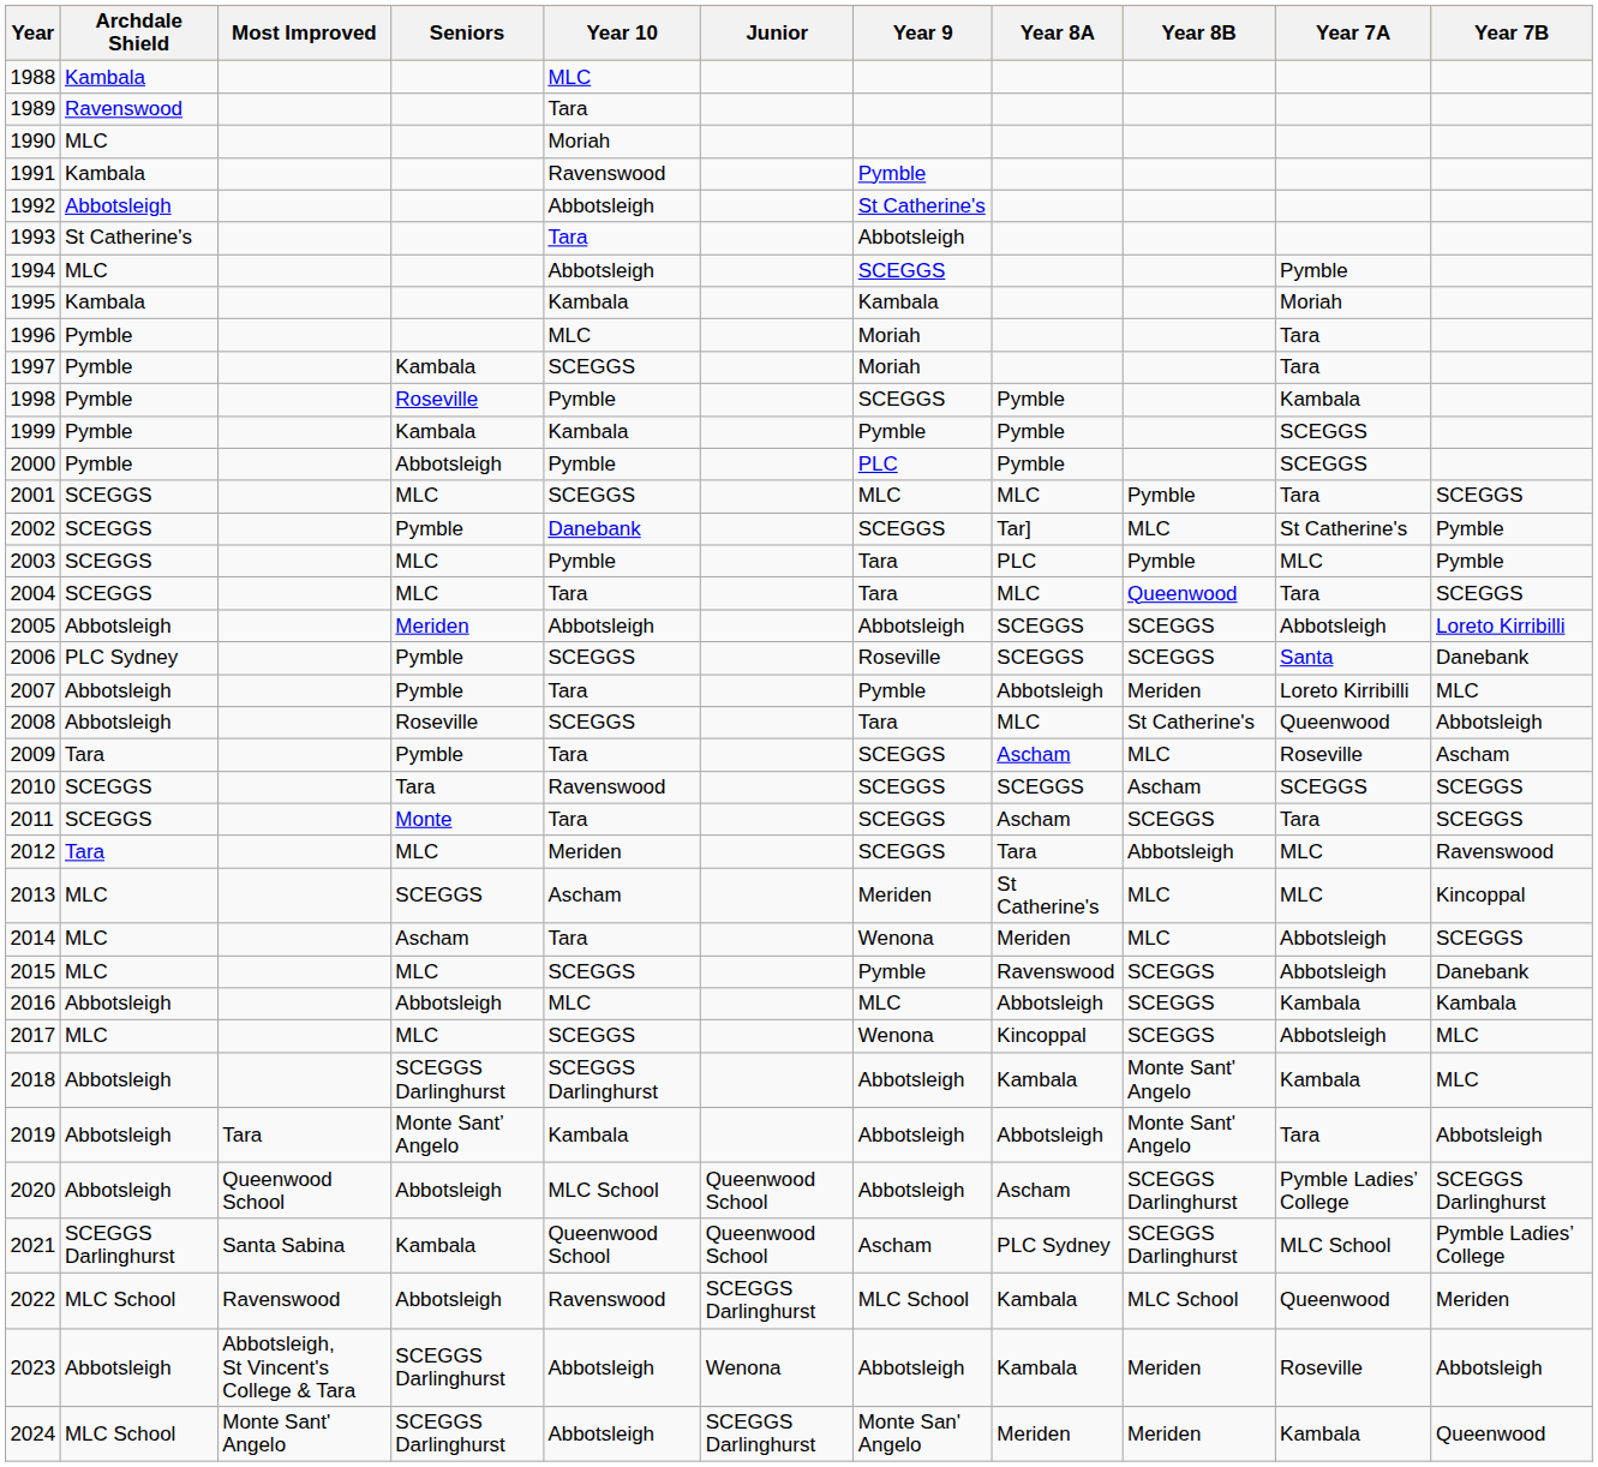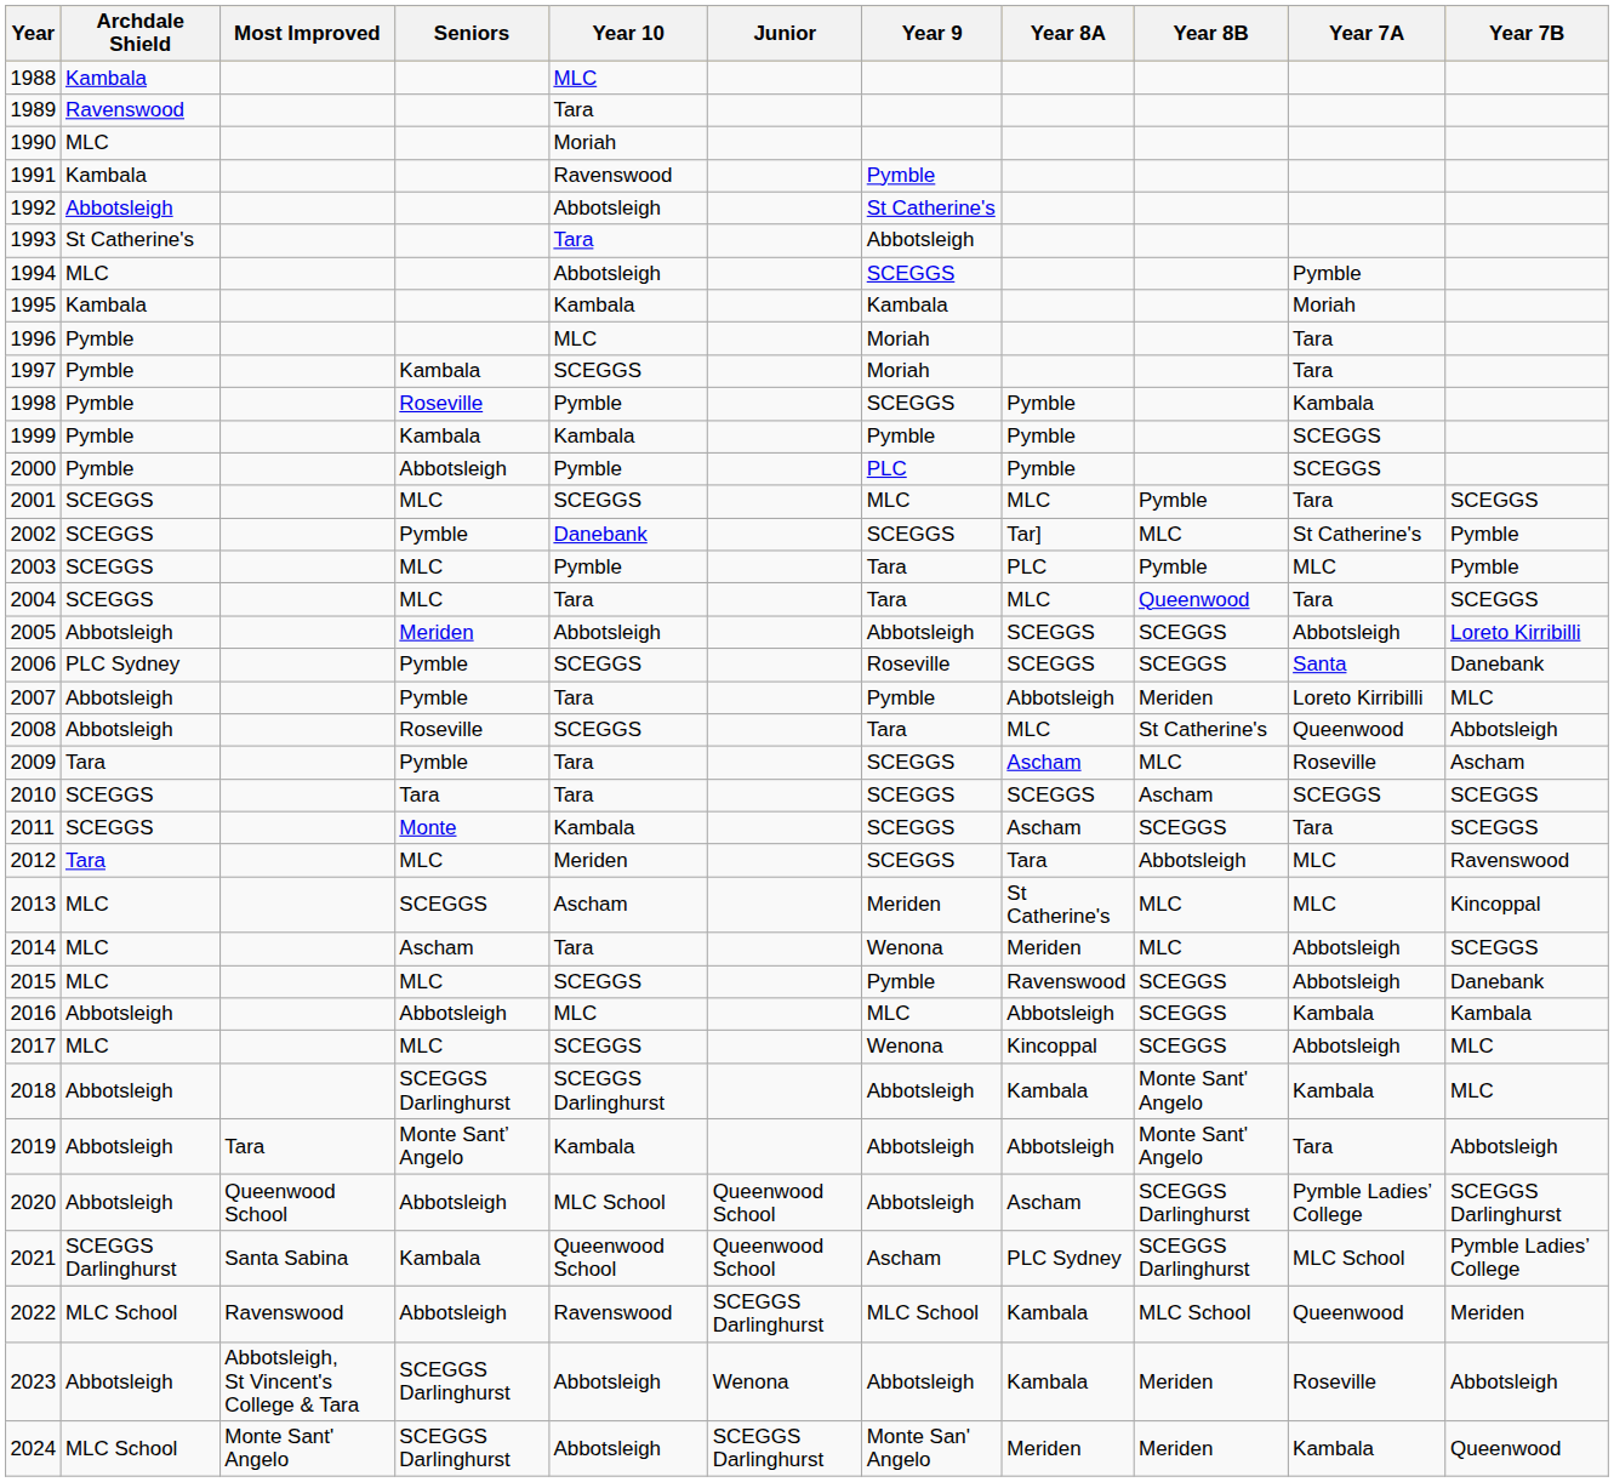 <table class="wikitable sortable">
 <tr style="background:#fc3;">
 <th>Year</th>
 <th>Archdale Shield</th>
 <th>Most Improved</th>
 <th>Seniors</th>
 <th>Year 10</th>
 <th>Junior</th>
 <th>Year 9</th>
 <th>Year 8A</th>
 <th>Year 8B</th>
 <th>Year 7A</th>
 <th>Year 7B</th>
 </tr>
 <tr>
 <td>1988</td>
 <td><a href='#'>Kambala</a></td>
 <td></td>
 <td></td>
 <td><a href='#'>MLC</a></td>
 <td></td>
 <td></td>
 <td></td>
 <td></td>
 <td></td>
 <td></td>
 </tr>
 <tr>
 <td>1989</td>
 <td><a href='#'>Ravenswood</a></td>
 <td></td>
 <td></td>
 <td>Tara</td>
 <td></td>
 <td></td>
 <td></td>
 <td></td>
 <td></td>
 <td></td>
 </tr>
 <tr>
 <td>1990</td>
 <td>MLC</td>
 <td></td>
 <td></td>
 <td>Moriah</td>
 <td></td>
 <td></td>
 <td></td>
 <td></td>
 <td></td>
 <td></td>
 </tr>
 <tr>
 <td>1991</td>
 <td>Kambala</td>
 <td></td>
 <td></td>
 <td>Ravenswood</td>
 <td></td>
 <td><a href='#'>Pymble</a></td>
 <td></td>
 <td></td>
 <td></td>
 <td></td>
 </tr>
 <tr>
 <td>1992</td>
 <td><a href='#'>Abbotsleigh</a></td>
 <td></td>
 <td></td>
 <td>Abbotsleigh</td>
 <td></td>
 <td><a href='#'>St Catherine's</a></td>
 <td></td>
 <td></td>
 <td></td>
 <td></td>
 </tr>
 <tr>
 <td>1993</td>
 <td>St Catherine's</td>
 <td></td>
 <td></td>
 <td><a href='#'>Tara</a></td>
 <td></td>
 <td>Abbotsleigh</td>
 <td></td>
 <td></td>
 <td></td>
 <td></td>
 </tr>
 <tr>
 <td>1994</td>
 <td>MLC</td>
 <td></td>
 <td></td>
 <td>Abbotsleigh</td>
 <td></td>
 <td><a href='#'>SCEGGS</a></td>
 <td></td>
 <td></td>
 <td>Pymble</td>
 <td></td>
 </tr>
 <tr>
 <td>1995</td>
 <td>Kambala</td>
 <td></td>
 <td></td>
 <td>Kambala</td>
 <td></td>
 <td l>Kambala</td>
 <td></td>
 <td></td>
 <td>Moriah</td>
 <td></td>
 </tr>
 <tr>
 <td>1996</td>
 <td>Pymble</td>
 <td></td>
 <td></td>
 <td>MLC</td>
 <td></td>
 <td>Moriah</td>
 <td></td>
 <td></td>
 <td>Tara</td>
 <td></td>
 </tr>
 <tr>
 <td>1997</td>
 <td>Pymble</td>
 <td></td>
 <td>Kambala</td>
 <td>SCEGGS</td>
 <td></td>
 <td>Moriah</td>
 <td></td>
 <td></td>
 <td>Tara</td>
 <td></td>
 </tr>
 <tr>
 <td>1998</td>
 <td>Pymble</td>
 <td></td>
 <td><a href='#'>Roseville</a></td>
 <td>Pymble</td>
 <td></td>
 <td>SCEGGS</td>
 <td>Pymble</td>
 <td></td>
 <td>Kambala</td>
 <td></td>
 </tr>
 <tr>
 <td>1999</td>
 <td>Pymble</td>
 <td></td>
 <td>Kambala</td>
 <td>Kambala</td>
 <td></td>
 <td>Pymble</td>
 <td>Pymble</td>
 <td></td>
 <td>SCEGGS</td>
 <td></td>
 </tr>
 <tr>
 <td>2000</td>
 <td>Pymble</td>
 <td></td>
 <td>Abbotsleigh</td>
 <td>Pymble</td>
 <td></td>
 <td><a href='#'>PLC</a></td>
 <td>Pymble</td>
 <td></td>
 <td>SCEGGS</td>
 <td></td>
 </tr>
 <tr>
 <td>2001</td>
 <td>SCEGGS</td>
 <td></td>
 <td>MLC</td>
 <td>SCEGGS</td>
 <td></td>
 <td>MLC</td>
 <td>MLC</td>
 <td>Pymble</td>
 <td>Tara</td>
 <td>SCEGGS</td>
 </tr>
 <tr>
 <td>2002</td>
 <td>SCEGGS</td>
 <td></td>
 <td>Pymble</td>
 <td><a href='#'>Danebank</a></td>
 <td></td>
 <td>SCEGGS</td>
 <td>Tar]</td>
 <td>MLC</td>
 <td>St Catherine's</td>
 <td>Pymble</td>
 </tr>
 <tr>
 <td>2003</td>
 <td>SCEGGS</td>
 <td></td>
 <td>MLC</td>
 <td>Pymble</td>
 <td></td>
 <td>Tara</td>
 <td>PLC</td>
 <td>Pymble</td>
 <td>MLC</td>
 <td>Pymble</td>
 </tr>
 <tr>
 <td>2004</td>
 <td>SCEGGS</td>
 <td></td>
 <td>MLC</td>
 <td>Tara</td>
 <td></td>
 <td>Tara</td>
 <td>MLC</td>
 <td><a href='#'>Queenwood</a></td>
 <td>Tara</td>
 <td>SCEGGS</td>
 </tr>
 <tr>
 <td>2005</td>
 <td>Abbotsleigh</td>
 <td></td>
 <td><a href='#'>Meriden</a></td>
 <td>Abbotsleigh</td>
 <td></td>
 <td>Abbotsleigh</td>
 <td>SCEGGS</td>
 <td>SCEGGS</td>
 <td>Abbotsleigh</td>
 <td><a href='#'>Loreto Kirribilli</a></td>
 </tr>
 <tr>
 <td>2006</td>
 <td>PLC Sydney</td>
 <td></td>
 <td>Pymble</td>
 <td>SCEGGS</td>
 <td></td>
 <td>Roseville</td>
 <td>SCEGGS</td>
 <td>SCEGGS</td>
 <td><a href='#'>Santa</a></td>
 <td>Danebank</td>
 </tr>
 <tr>
 <td>2007</td>
 <td>Abbotsleigh</td>
 <td></td>
 <td>Pymble</td>
 <td>Tara</td>
 <td></td>
 <td>Pymble</td>
 <td>Abbotsleigh</td>
 <td>Meriden</td>
 <td>Loreto Kirribilli</td>
 <td>MLC</td>
 </tr>
 <tr>
 <td>2008</td>
 <td>Abbotsleigh</td>
 <td></td>
 <td>Roseville</td>
 <td>SCEGGS</td>
 <td></td>
 <td>Tara</td>
 <td>MLC</td>
 <td>St Catherine's</td>
 <td>Queenwood</td>
 <td>Abbotsleigh</td>
 </tr>
 <tr>
 <td>2009</td>
 <td>Tara</td>
 <td></td>
 <td>Pymble</td>
 <td>Tara</td>
 <td></td>
 <td>SCEGGS</td>
 <td><a href='#'>Ascham</a></td>
 <td>MLC</td>
 <td>Roseville</td>
 <td>Ascham</td>
 </tr>
 <tr>
 <td>2010</td>
 <td>SCEGGS</td>
 <td></td>
 <td>Tara</td>
-<td>Ravenswood</td>
+<td>Tara</td>
 <td></td>
 <td>SCEGGS</td>
 <td>SCEGGS</td>
 <td>Ascham</td>
 <td>SCEGGS</td>
 <td>SCEGGS</td>
 </tr>
 <tr>
 <td>2011</td>
 <td>SCEGGS</td>
 <td></td>
 <td><a href='#'>Monte</a></td>
-<td>Tara</td>
+<td>Kambala</td>
 <td></td>
 <td>SCEGGS</td>
 <td>Ascham</td>
 <td>SCEGGS</td>
 <td>Tara</td>
 <td>SCEGGS</td>
 </tr>
 <tr>
 <td>2012</td>
 <td><a href='#'>Tara</a></td>
 <td></td>
 <td>MLC</td>
 <td>Meriden</td>
 <td></td>
 <td>SCEGGS</td>
 <td>Tara</td>
 <td>Abbotsleigh</td>
 <td>MLC</td>
 <td>Ravenswood</td>
 </tr>
 <tr>
 <td>2013</td>
 <td>MLC</td>
 <td></td>
 <td>SCEGGS</td>
 <td>Ascham</td>
 <td></td>
 <td>Meriden</td>
 <td>St Catherine's</td>
 <td>MLC</td>
 <td>MLC</td>
 <td>Kincoppal</td>
 </tr>
 <tr>
 <td>2014</td>
 <td>MLC</td>
 <td></td>
 <td>Ascham</td>
 <td>Tara</td>
 <td></td>
 <td>Wenona</td>
 <td>Meriden</td>
 <td>MLC</td>
 <td>Abbotsleigh</td>
 <td>SCEGGS</td>
 </tr>
 <tr>
 <td>2015</td>
 <td>MLC</td>
 <td></td>
 <td>MLC</td>
 <td>SCEGGS</td>
 <td></td>
 <td>Pymble</td>
 <td>Ravenswood</td>
 <td>SCEGGS</td>
 <td>Abbotsleigh</td>
 <td>Danebank</td>
 </tr>
 <tr>
 <td>2016</td>
 <td>Abbotsleigh</td>
 <td></td>
 <td>Abbotsleigh</td>
 <td>MLC</td>
 <td></td>
 <td>MLC</td>
 <td>Abbotsleigh</td>
 <td>SCEGGS</td>
 <td>Kambala</td>
 <td>Kambala</td>
 </tr>
 <tr>
 <td>2017</td>
 <td>MLC</td>
 <td></td>
 <td>MLC</td>
 <td>SCEGGS</td>
 <td></td>
 <td>Wenona</td>
 <td>Kincoppal</td>
 <td>SCEGGS</td>
 <td>Abbotsleigh</td>
 <td>MLC</td>
 </tr>
 <tr>
 <td>2018</td>
 <td>Abbotsleigh</td>
 <td></td>
 <td>SCEGGS Darlinghurst</td>
 <td>SCEGGS Darlinghurst</td>
 <td></td>
 <td>Abbotsleigh</td>
 <td>Kambala</td>
 <td>Monte Sant' Angelo</td>
 <td>Kambala</td>
 <td>MLC</td>
 </tr>
 <tr>
 <td>2019</td>
 <td>Abbotsleigh</td>
 <td>Tara</td>
 <td>Monte Sant’ Angelo</td>
 <td>Kambala</td>
 <td></td>
 <td>Abbotsleigh</td>
 <td>Abbotsleigh</td>
 <td>Monte Sant' Angelo</td>
 <td>Tara</td>
 <td>Abbotsleigh</td>
 </tr>
 <tr>
 <td>2020</td>
 <td>Abbotsleigh</td>
 <td>Queenwood School</td>
 <td>Abbotsleigh</td>
 <td>MLC School</td>
 <td>Queenwood School</td>
 <td>Abbotsleigh</td>
 <td>Ascham</td>
 <td>SCEGGS Darlinghurst</td>
 <td>Pymble Ladies’ College</td>
 <td>SCEGGS Darlinghurst</td>
 </tr>
 <tr>
 <td>2021</td>
 <td>SCEGGS Darlinghurst</td>
 <td>Santa Sabina</td>
 <td>Kambala</td>
 <td>Queenwood School</td>
 <td>Queenwood School</td>
 <td>Ascham</td>
 <td>PLC Sydney</td>
 <td>SCEGGS Darlinghurst</td>
 <td>MLC School</td>
 <td>Pymble Ladies’ College</td>
 </tr>
 <tr>
 <td>2022</td>
 <td>MLC School</td>
 <td>Ravenswood</td>
 <td>Abbotsleigh</td>
 <td>Ravenswood</td>
 <td>SCEGGS Darlinghurst</td>
 <td>MLC School</td>
 <td>Kambala</td>
 <td>MLC School</td>
 <td>Queenwood</td>
 <td>Meriden</td>
 </tr>
 <tr>
 <td>2023</td>
 <td>Abbotsleigh</td>
 <td>Abbotsleigh,<br>St Vincent's College & Tara</td>
 <td>SCEGGS Darlinghurst</td>
 <td>Abbotsleigh</td>
 <td>Wenona</td>
 <td>Abbotsleigh</td>
 <td>Kambala</td>
 <td>Meriden</td>
 <td>Roseville</td>
 <td>Abbotsleigh</td>
 </tr>
 <tr>
 <td>2024</td>
 <td>MLC School</td>
 <td>Monte Sant' Angelo</td>
 <td>SCEGGS Darlinghurst</td>
 <td>Abbotsleigh</td>
 <td>SCEGGS Darlinghurst</td>
 <td>Monte San' Angelo</td>
 <td>Meriden</td>
 <td>Meriden</td>
 <td>Kambala</td>
 <td>Queenwood</td>
 </tr>
 </table>
